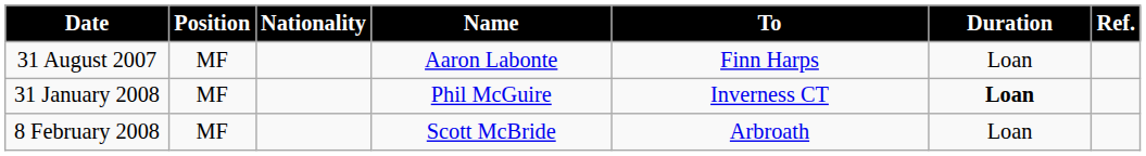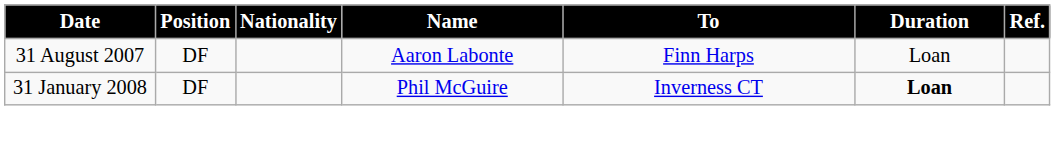 <table class="wikitable"  style="text-align:center; font-size:90%; ">
 <tr>
 <th style="background:#000000; color:#FFFFFF; width:100px;">Date</th>
 <th style="background:#000000; color:#FFFFFF; width:50px;">Position</th>
 <th style="background:#000000; color:#FFFFFF; width:50px;">Nationality</th>
 <th style="background:#000000; color:#FFFFFF; width:150px;">Name</th>
 <th style="background:#000000; color:#FFFFFF; width:200px;">To</th>
 <th style="background:#000000; color:#FFFFFF; width:100px;">Duration</th>
 <th style="background:#000000; color:#FFFFFF; width:25px;">Ref.</th>
 </tr>
 <tr>
 <td>31 August 2007</td>
-<td>MF</td>
+<td>DF</td>
 <td></td>
 <td><a href='#'>Aaron Labonte</a></td>
 <td> <a href='#'>Finn Harps</a></td>
 <td>Loan</td>
 <td></td>
 </tr>
 <tr>
 <td>31 January 2008</td>
-<td>MF</td>
+<td>DF</td>
 <td></td>
 <td><a href='#'>Phil McGuire</a></td>
 <td><a href='#'>Inverness CT</a></td>
 <td><strong>Loan</strong></td>
 <td></td>
 </tr>
-<tr>
-<td>8 February 2008</td>
-<td>MF</td>
-<td></td>
-<td><a href='#'>Scott McBride</a></td>
-<td><a href='#'>Arbroath</a></td>
-<td>Loan</td>
-<td></td>
-</tr>
 </table>
